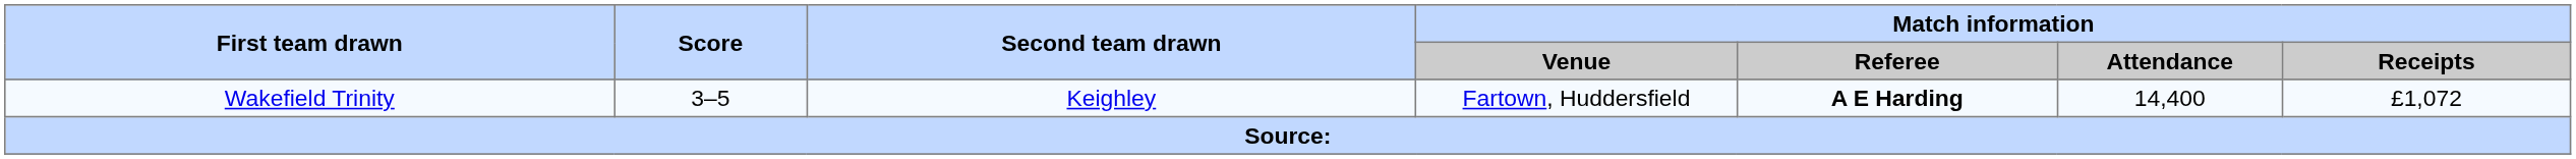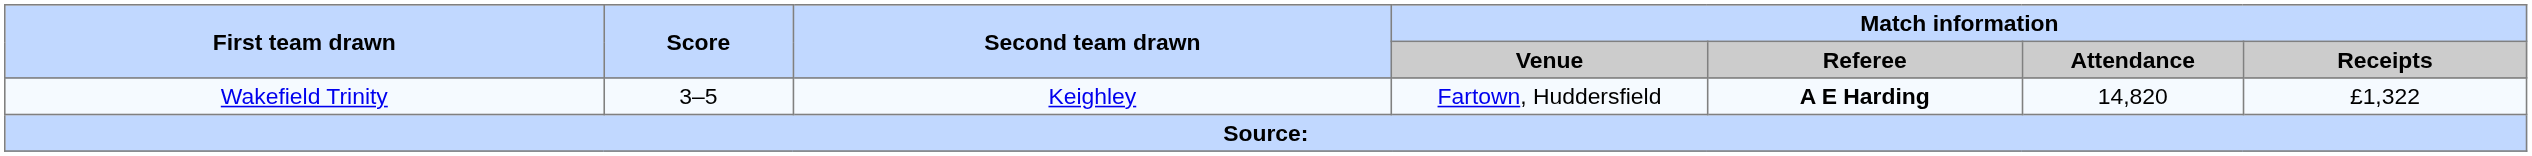 <table border=1 style="border-collapse:collapse; font-size:90%; text-align:center;" cellpadding=3 cellspacing=0 width=80%>
 <tr bgcolor=#C1D8FF>
 <th rowspan=2; width=19%>First team drawn</th>
 <th rowspan=2; width=6%>Score</th>
 <th rowspan=2; width=19%>Second team drawn</th>
 <th colspan=4>Match information</th>
 </tr>
 <tr bgcolor=#CCCCCC>
 <th width=10%>Venue</th>
 <th width=10%>Referee</th>
 <th width=7%>Attendance</th>
 <th width=9%>Receipts</th>
 </tr>
 <tr bgcolor=#F5FAFF>
 <td><a href='#'>Wakefield Trinity</a></td>
 <td>3–5</td>
 <td><a href='#'>Keighley</a></td>
 <td><a href='#'>Fartown</a>, Huddersfield</td>
 <td><strong>A E Harding</strong></td>
-<td>14,400</td>
-<td>£1,072</td>
+<td>14,820</td>
+<td>£1,322</td>
 </tr>
 <tr style="background:#c1d8ff;">
 <th colspan=7>Source:</th>
 </tr>
 </table>
